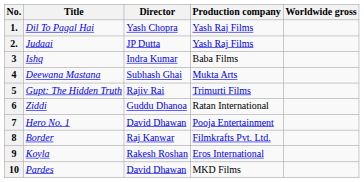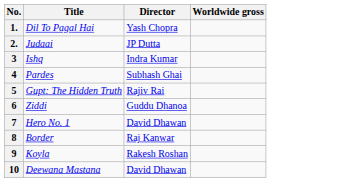 <table class="wikitable">
 <tr>
 <th>No.</th>
 <th>Title</th>
 <th>Director</th>
-<th>Production company</th>
 <th>Worldwide gross</th>
 </tr>
 <tr>
 <th>1.</th>
 <td><em><a href='#'>Dil To Pagal Hai</a></em></td>
 <td><a href='#'>Yash Chopra</a></td>
-<td><a href='#'>Yash Raj Films</a></td>
 <td></td>
 </tr>
 <tr>
 <th>2.</th>
 <td><em><a href='#'>Judaai</a></em></td>
 <td><a href='#'>JP Dutta</a></td>
-<td><a href='#'>Yash Raj Films</a></td>
 <td></td>
 </tr>
 <tr>
 <th>3</th>
 <td><em><a href='#'>Ishq</a></em></td>
 <td><a href='#'>Indra Kumar</a></td>
-<td>Baba Films</td>
 <td></td>
 </tr>
 <tr>
 <th>4</th>
-<td><em><a href='#'>Deewana Mastana</a></em></td>
+<td><em><a href='#'>Pardes</a></em></td>
 <td><a href='#'>Subhash Ghai</a></td>
-<td><a href='#'>Mukta Arts</a></td>
 <td></td>
 </tr>
 <tr>
 <th>5</th>
 <td><em><a href='#'>Gupt: The Hidden Truth</a></em></td>
 <td><a href='#'>Rajiv Rai</a></td>
-<td><a href='#'>Trimurti Films</a></td>
 <td></td>
 </tr>
 <tr>
 <th>6</th>
 <td><em><a href='#'>Ziddi</a></em></td>
 <td><a href='#'>Guddu Dhanoa</a></td>
-<td>Ratan International</td>
 <td></td>
 </tr>
 <tr>
 <th>7</th>
 <td><em><a href='#'>Hero No. 1</a></em></td>
 <td><a href='#'>David Dhawan</a></td>
-<td><a href='#'>Pooja Entertainment</a></td>
 <td></td>
 </tr>
 <tr>
 <th>8</th>
 <td><em><a href='#'>Border</a></em></td>
 <td><a href='#'>Raj Kanwar</a></td>
-<td><a href='#'>Filmkrafts Pvt. Ltd.</a></td>
 <td></td>
 </tr>
 <tr>
 <th>9</th>
 <td><em><a href='#'>Koyla</a></em></td>
 <td><a href='#'>Rakesh Roshan</a></td>
-<td><a href='#'>Eros International</a></td>
 <td></td>
 </tr>
 <tr>
 <th>10</th>
-<td><em><a href='#'>Pardes</a></em></td>
+<td><em><a href='#'>Deewana Mastana</a></em></td>
 <td><a href='#'>David Dhawan</a></td>
-<td>MKD Films</td>
 <td></td>
 </tr>
 </table>
